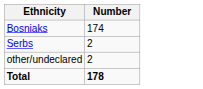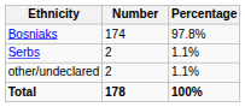 <table class="wikitable">
 <tr>
 <th width="100px">Ethnicity</th>
 <th width="80px">Number</th>
+<th width="80px">Percentage</th>
 </tr>
 <tr>
 <td><a href='#'>Bosniaks</a></td>
 <td>174</td>
+<td>97.8%</td>
 </tr>
 <tr>
 <td><a href='#'>Serbs</a></td>
 <td>2</td>
+<td>1.1%</td>
 </tr>
 <tr>
 <td>other/undeclared</td>
 <td>2</td>
+<td>1.1%</td>
 </tr>
 <tr>
 <td><strong>Total</strong></td>
 <td><strong>178</strong></td>
+<td><strong>100%</strong></td>
 </tr>
 </table>
